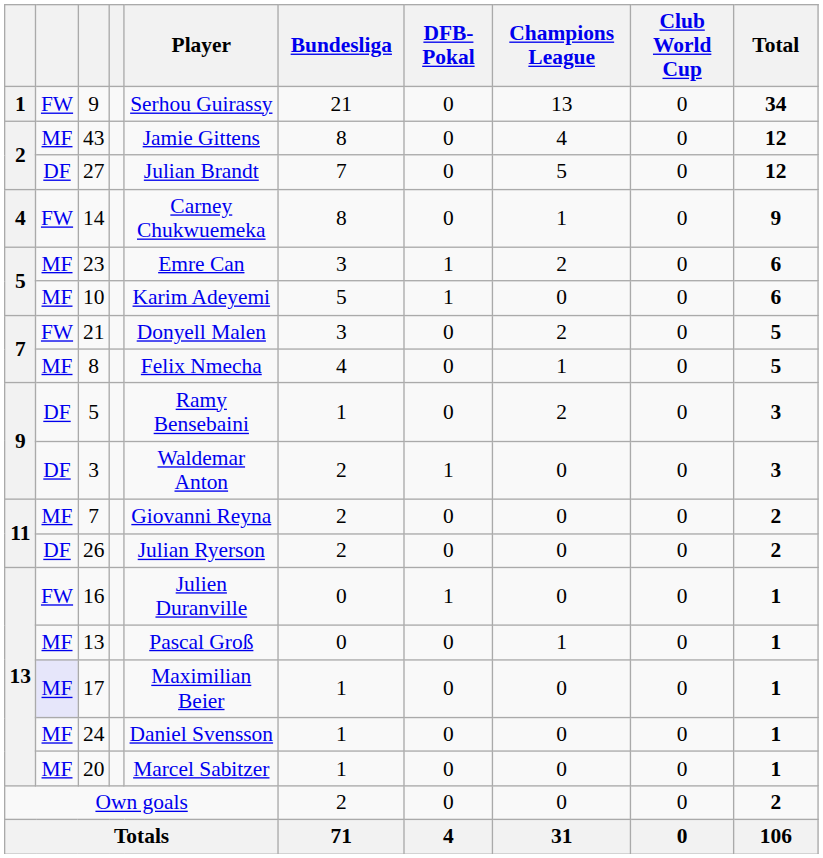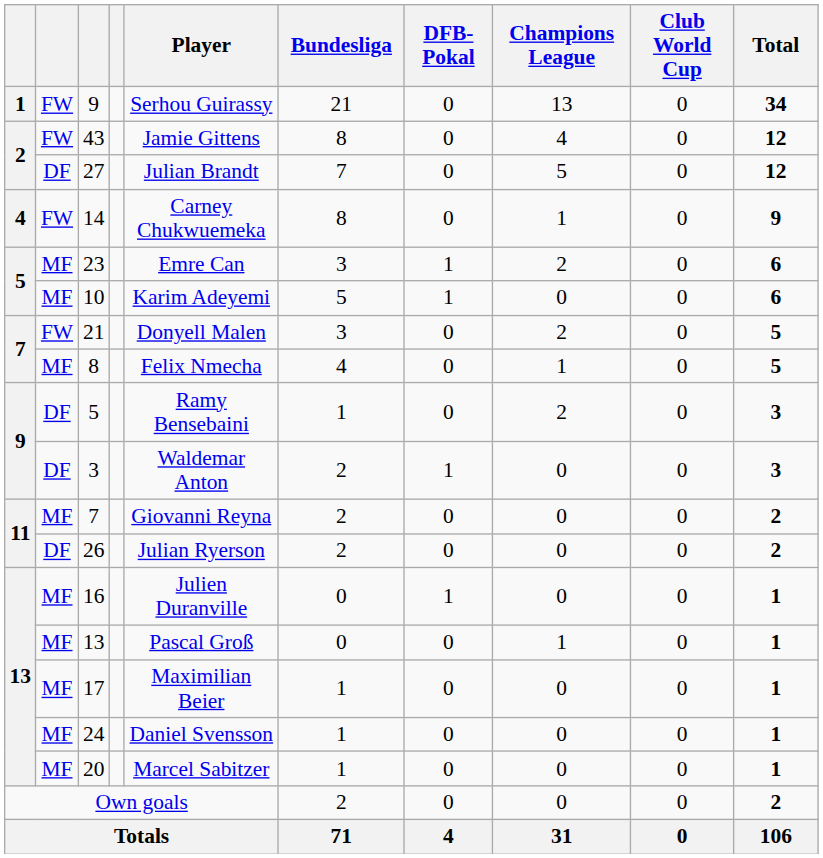 <table class="wikitable" style="text-align:center">
 <tr>
 <th width=15></th>
 <th width=15></th>
 <th width=15></th>
 <th width=15></th>
 <th width=145>Player</th>
 <th width=120><strong><a href='#'>Bundesliga</a></strong></th>
 <th width=120><strong><a href='#'>DFB-Pokal</a></strong></th>
 <th width=150><strong><a href='#'>Champions League</a></strong></th>
 <th width=150><strong><a href='#'>Club World Cup</a></strong></th>
 <th width=120>Total</th>
 </tr>
 <tr>
 <th>1</th>
 <td><a href='#'>FW</a></td>
 <td>9</td>
 <td></td>
 <td><a href='#'>Serhou Guirassy</a></td>
 <td>21</td>
 <td>0</td>
 <td>13</td>
 <td>0</td>
 <td><strong>34</strong></td>
 </tr>
 <tr>
 <th rowspan="2">2</th>
-<td><a href='#'>MF</a></td>
+<td><a href='#'>FW</a></td>
 <td>43</td>
 <td></td>
 <td><a href='#'>Jamie Gittens</a></td>
 <td>8</td>
 <td>0</td>
 <td>4</td>
 <td>0</td>
 <td><strong>12</strong></td>
 </tr>
 <tr>
 <td><a href='#'>DF</a></td>
 <td>27</td>
 <td></td>
 <td><a href='#'>Julian Brandt</a></td>
 <td>7</td>
 <td>0</td>
 <td>5</td>
 <td>0</td>
 <td><strong>12</strong></td>
 </tr>
 <tr>
 <th>4</th>
 <td><a href='#'>FW</a></td>
 <td>14</td>
 <td></td>
 <td><a href='#'>Carney Chukwuemeka</a></td>
 <td>8</td>
 <td>0</td>
 <td>1</td>
 <td>0</td>
 <td><strong>9</strong></td>
 </tr>
 <tr>
 <th rowspan="2">5</th>
 <td><a href='#'>MF</a></td>
 <td>23</td>
 <td></td>
 <td><a href='#'>Emre Can</a></td>
 <td>3</td>
 <td>1</td>
 <td>2</td>
 <td>0</td>
 <td><strong>6</strong></td>
 </tr>
 <tr>
 <td><a href='#'>MF</a></td>
 <td>10</td>
 <td></td>
 <td><a href='#'>Karim Adeyemi</a></td>
 <td>5</td>
 <td>1</td>
 <td>0</td>
 <td>0</td>
 <td><strong>6</strong></td>
 </tr>
 <tr>
 <th rowspan="2">7</th>
 <td><a href='#'>FW</a></td>
 <td>21</td>
 <td></td>
 <td><a href='#'>Donyell Malen</a></td>
 <td>3</td>
 <td>0</td>
 <td>2</td>
 <td>0</td>
 <td><strong>5</strong></td>
 </tr>
 <tr>
 <td><a href='#'>MF</a></td>
 <td>8</td>
 <td></td>
 <td><a href='#'>Felix Nmecha</a></td>
 <td>4</td>
 <td>0</td>
 <td>1</td>
 <td>0</td>
 <td><strong>5</strong></td>
 </tr>
 <tr>
 <th rowspan="2">9</th>
 <td><a href='#'>DF</a></td>
 <td>5</td>
 <td></td>
 <td><a href='#'>Ramy Bensebaini</a></td>
 <td>1</td>
 <td>0</td>
 <td>2</td>
 <td>0</td>
 <td><strong>3</strong></td>
 </tr>
 <tr>
 <td><a href='#'>DF</a></td>
 <td>3</td>
 <td></td>
 <td><a href='#'>Waldemar Anton</a></td>
 <td>2</td>
 <td>1</td>
 <td>0</td>
 <td>0</td>
 <td><strong>3</strong></td>
 </tr>
 <tr>
 <th rowspan="2">11</th>
 <td><a href='#'>MF</a></td>
 <td>7</td>
 <td></td>
 <td><a href='#'>Giovanni Reyna</a></td>
 <td>2</td>
 <td>0</td>
 <td>0</td>
 <td>0</td>
 <td><strong>2</strong></td>
 </tr>
 <tr>
 <td><a href='#'>DF</a></td>
 <td>26</td>
 <td></td>
 <td><a href='#'>Julian Ryerson</a></td>
 <td>2</td>
 <td>0</td>
 <td>0</td>
 <td>0</td>
 <td><strong>2</strong></td>
 </tr>
 <tr>
 <th rowspan="5">13</th>
-<td><a href='#'>FW</a></td>
+<td><a href='#'>MF</a></td>
 <td>16</td>
 <td></td>
 <td><a href='#'>Julien Duranville</a></td>
 <td>0</td>
 <td>1</td>
 <td>0</td>
 <td>0</td>
 <td><strong>1</strong></td>
 </tr>
 <tr>
 <td><a href='#'>MF</a></td>
 <td>13</td>
 <td></td>
 <td><a href='#'>Pascal Groß</a></td>
 <td>0</td>
 <td>0</td>
 <td>1</td>
 <td>0</td>
 <td><strong>1</strong></td>
 </tr>
 <tr>
-<td style="background: lavender;"><a href='#'>MF</a></td>
+<td><a href='#'>MF</a></td>
 <td>17</td>
 <td></td>
 <td><a href='#'>Maximilian Beier</a></td>
 <td>1</td>
 <td>0</td>
 <td>0</td>
 <td>0</td>
 <td><strong>1</strong></td>
 </tr>
 <tr>
 <td><a href='#'>MF</a></td>
 <td>24</td>
 <td></td>
 <td><a href='#'>Daniel Svensson</a></td>
 <td>1</td>
 <td>0</td>
 <td>0</td>
 <td>0</td>
 <td><strong>1</strong></td>
 </tr>
 <tr>
 <td><a href='#'>MF</a></td>
 <td>20</td>
 <td></td>
 <td><a href='#'>Marcel Sabitzer</a></td>
 <td>1</td>
 <td>0</td>
 <td>0</td>
 <td>0</td>
 <td><strong>1</strong></td>
 </tr>
 <tr>
 <td colspan=5><a href='#'>Own goals</a></td>
 <td>2</td>
 <td>0</td>
 <td>0</td>
 <td>0</td>
 <td><strong>2</strong></td>
 </tr>
 <tr>
 <th colspan=5>Totals</th>
 <th>71</th>
 <th>4</th>
 <th>31</th>
 <th>0</th>
 <th>106</th>
 </tr>
 </table>
